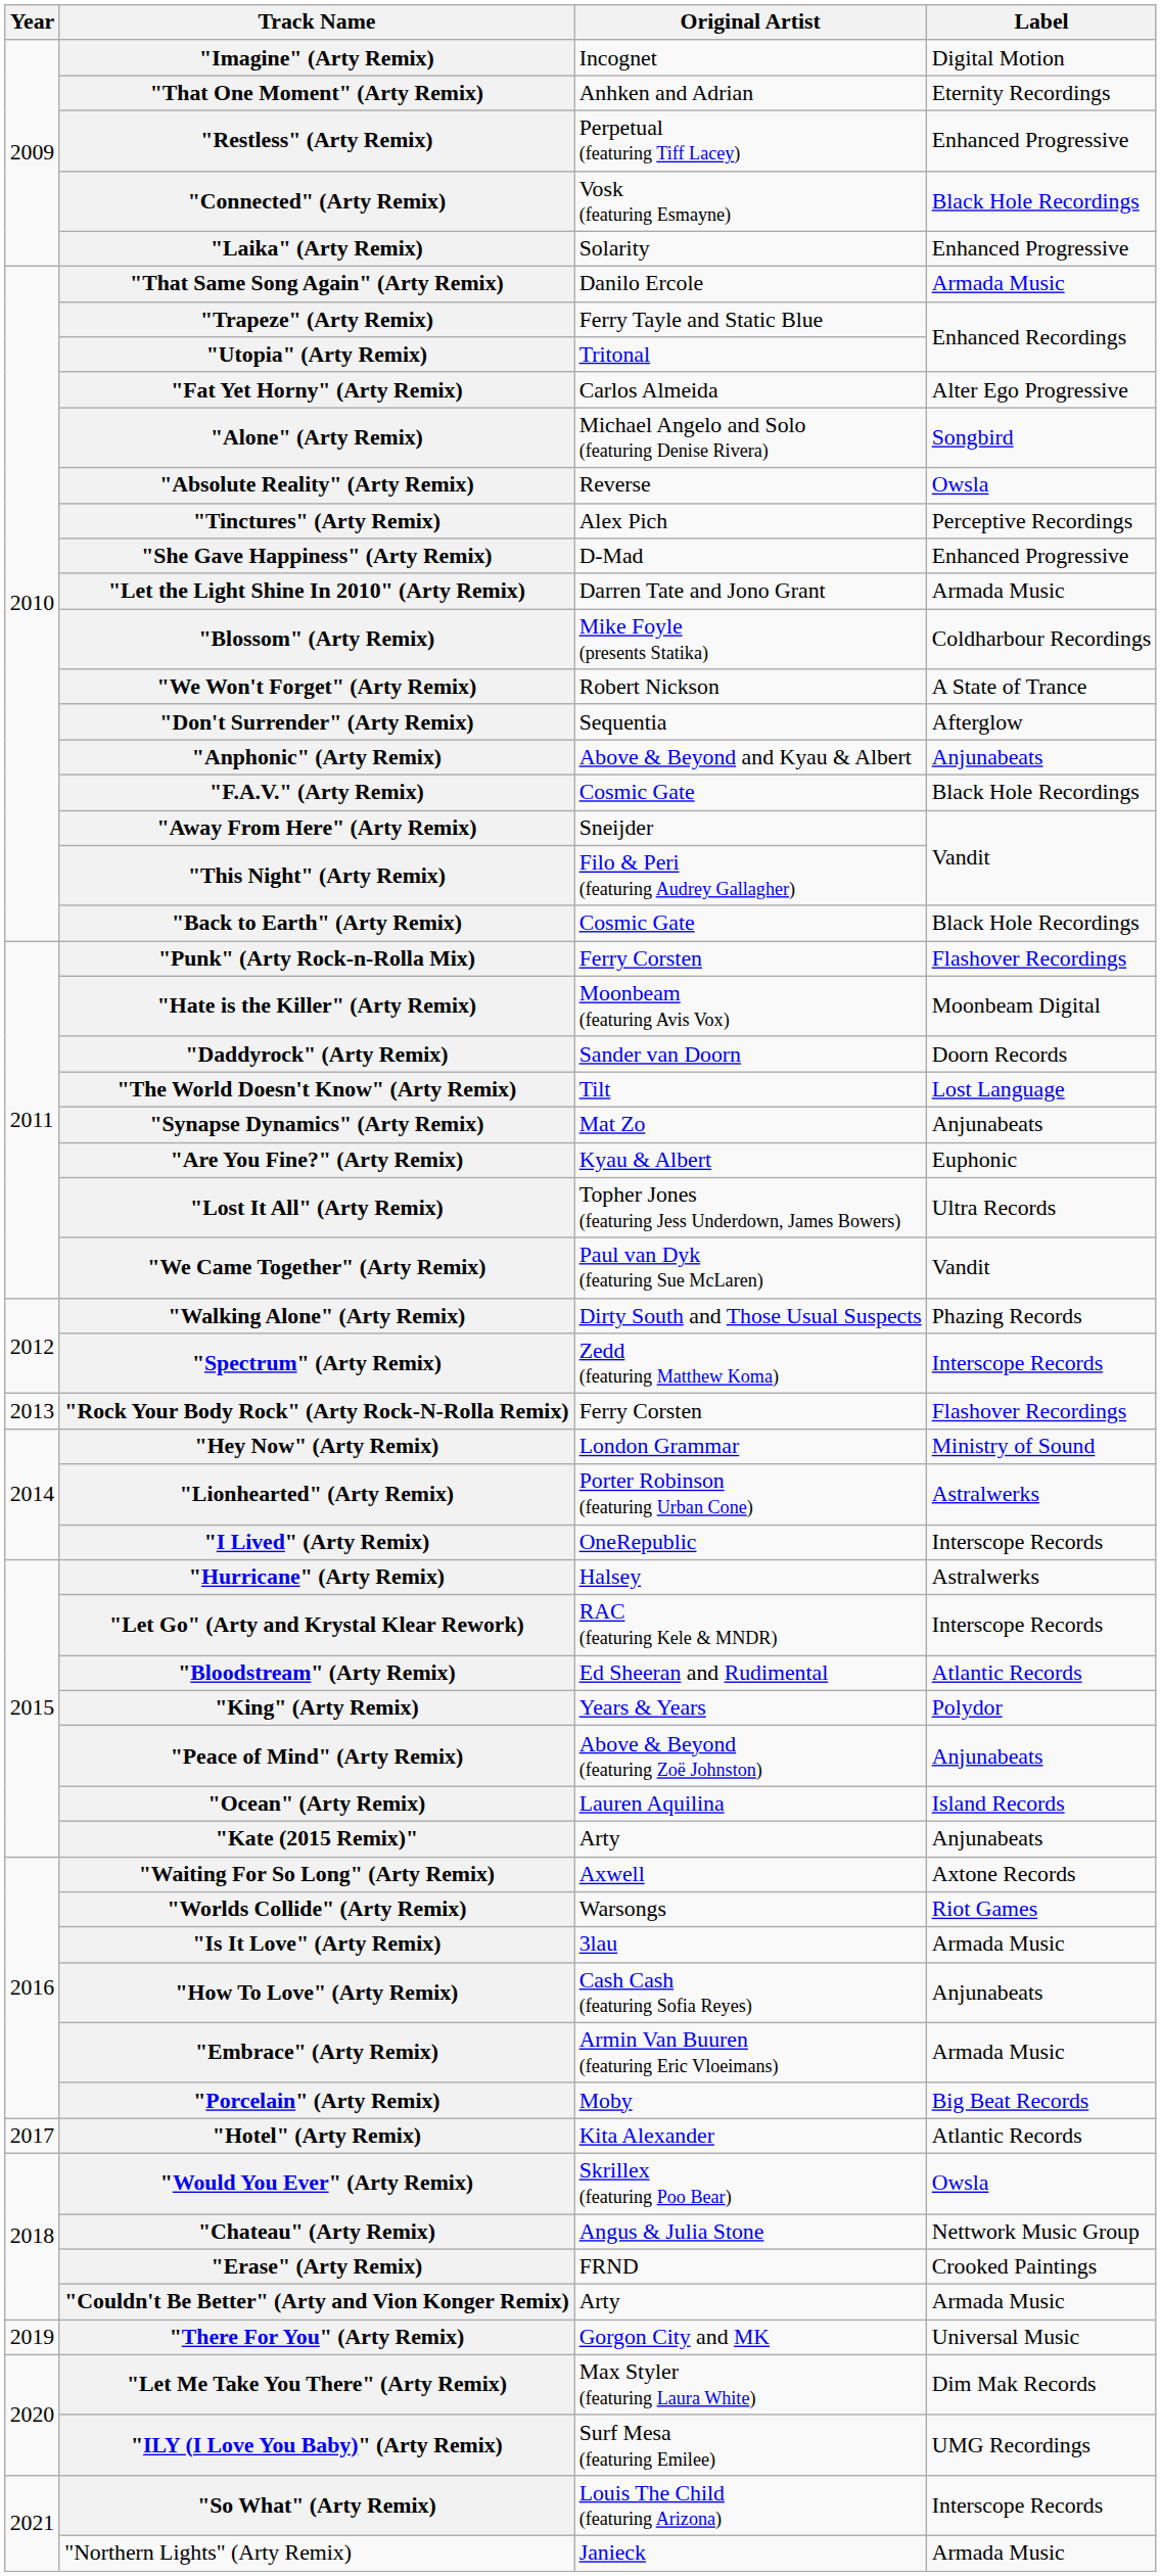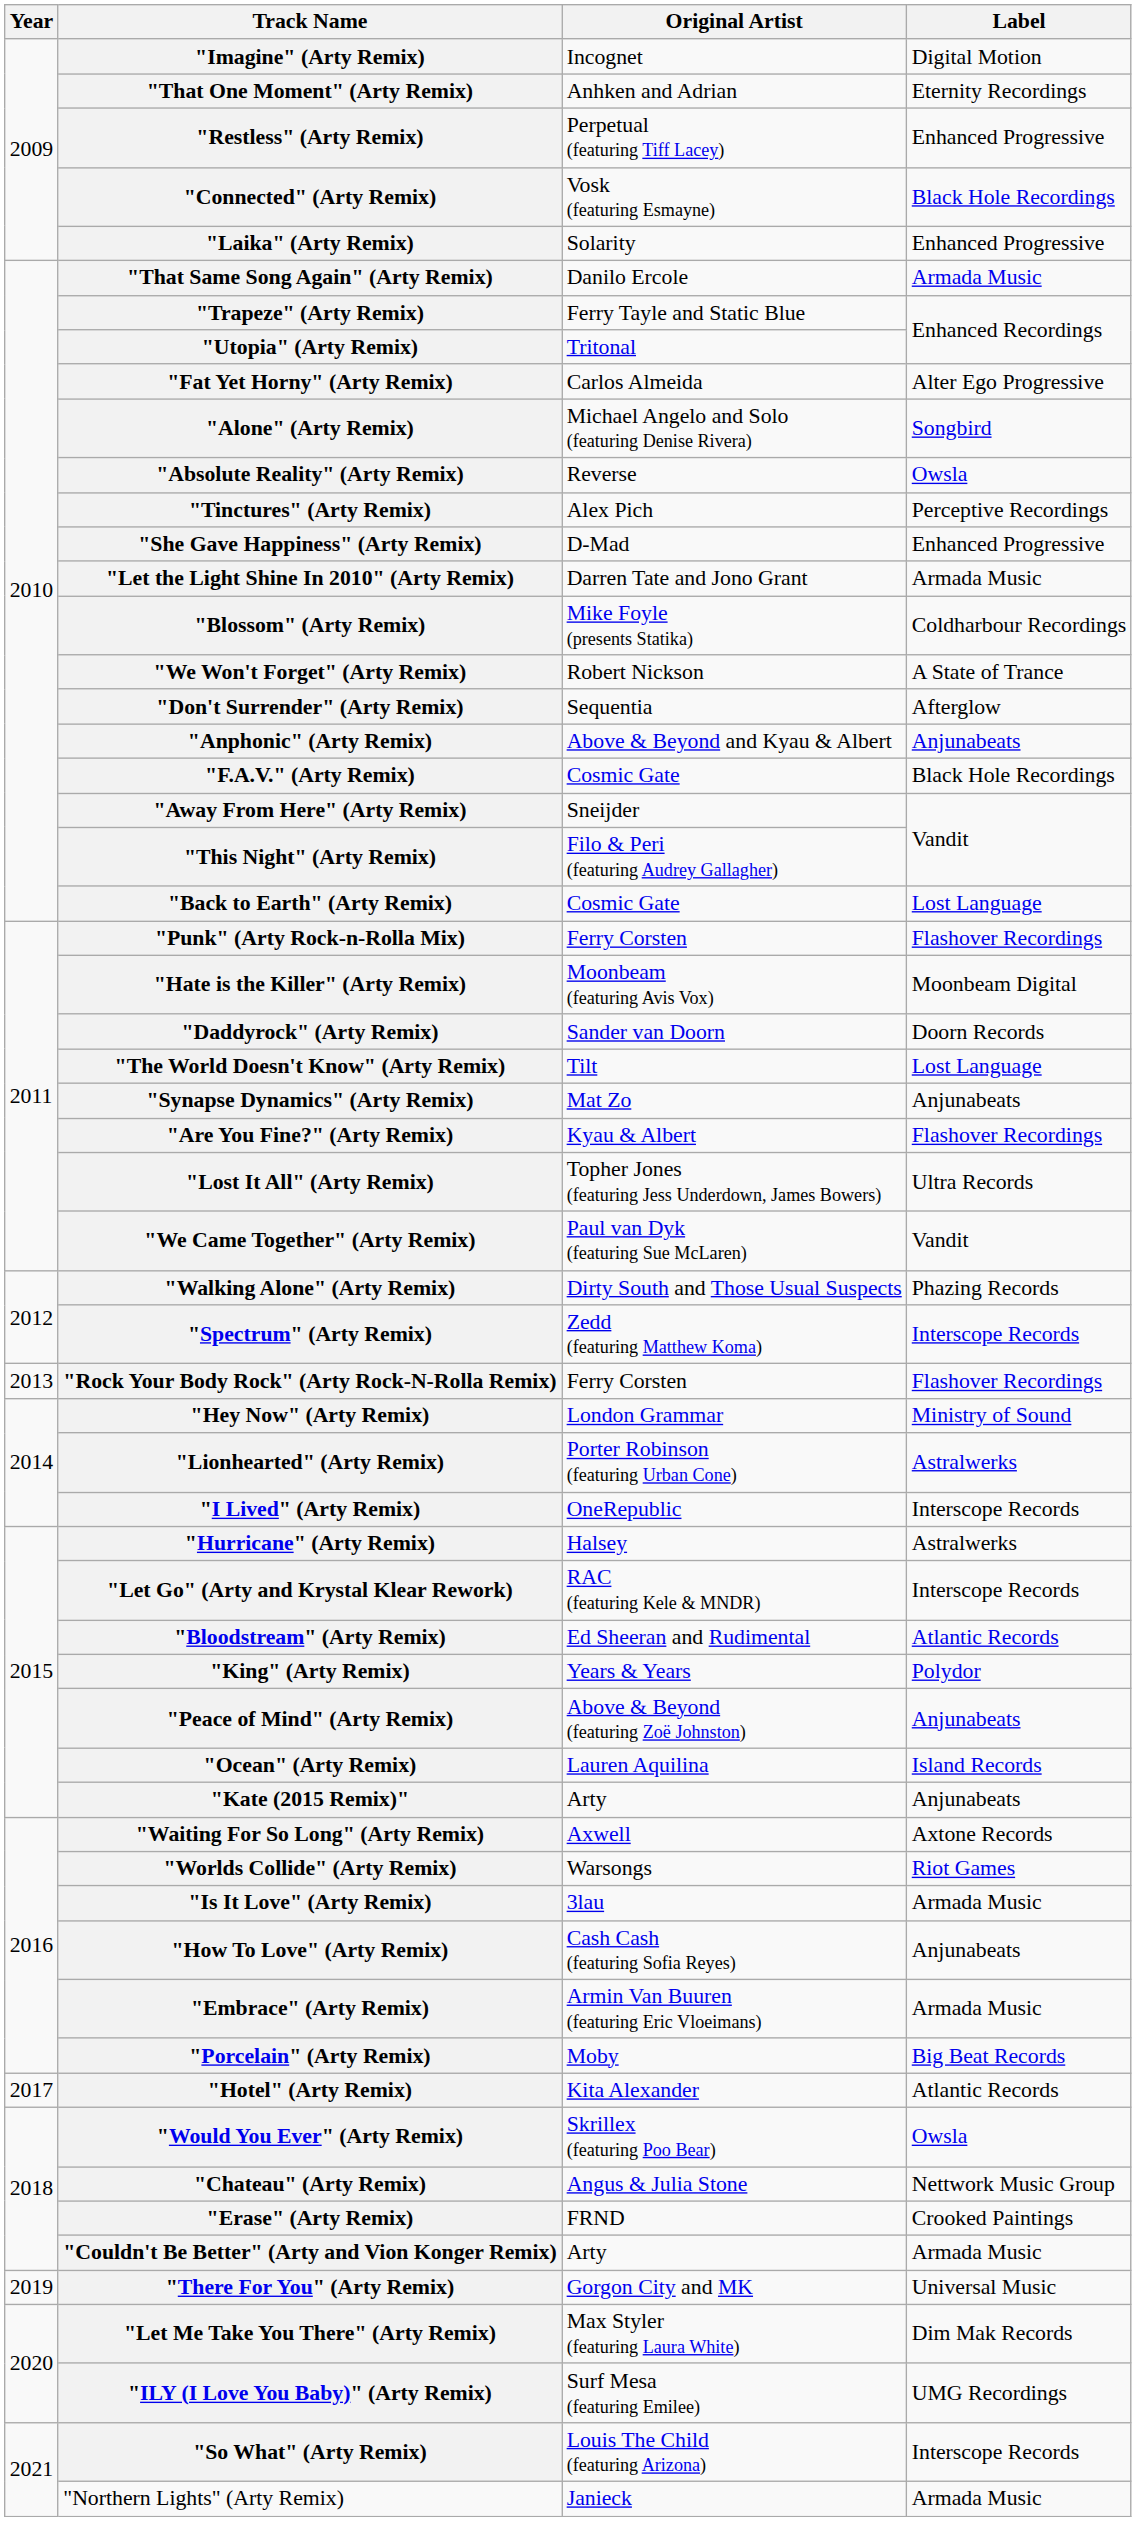 <table class="wikitable plainrowheaders">
 <tr>
 <th style="width:2em;">Year</th>
 <th>Track Name</th>
 <th>Original Artist</th>
 <th>Label</th>
 </tr>
 <tr>
 <td rowspan="5">2009</td>
 <th scope="row">"Imagine" (Arty Remix)</th>
 <td>Incognet</td>
 <td>Digital Motion</td>
 </tr>
 <tr>
 <th scope="row">"That One Moment" (Arty Remix)</th>
 <td>Anhken and Adrian</td>
 <td>Eternity Recordings</td>
 </tr>
 <tr>
 <th scope="row">"Restless" (Arty Remix)</th>
 <td>Perpetual <br><small>(featuring <a href='#'>Tiff Lacey</a>)</small></td>
 <td>Enhanced Progressive</td>
 </tr>
 <tr>
 <th scope="row">"Connected" (Arty Remix)</th>
 <td>Vosk <br><small>(featuring Esmayne)</small></td>
 <td><a href='#'>Black Hole Recordings</a></td>
 </tr>
 <tr>
 <th scope="row">"Laika" (Arty Remix)</th>
 <td>Solarity</td>
 <td>Enhanced Progressive</td>
 </tr>
 <tr>
 <td rowspan="17">2010</td>
 <th scope="row">"That Same Song Again" (Arty Remix)</th>
 <td>Danilo Ercole</td>
 <td><a href='#'>Armada Music</a></td>
 </tr>
 <tr>
 <th scope="row">"Trapeze" (Arty Remix)</th>
 <td>Ferry Tayle and Static Blue</td>
 <td rowspan="2">Enhanced Recordings</td>
 </tr>
 <tr>
 <th scope="row">"Utopia" (Arty Remix)</th>
 <td><a href='#'>Tritonal</a></td>
 </tr>
 <tr>
 <th scope="row">"Fat Yet Horny" (Arty Remix)</th>
 <td>Carlos Almeida</td>
 <td>Alter Ego Progressive</td>
 </tr>
 <tr>
 <th scope="row">"Alone" (Arty Remix)</th>
 <td>Michael Angelo and Solo <br><small>(featuring Denise Rivera)</small></td>
 <td><a href='#'>Songbird</a></td>
 </tr>
 <tr>
 <th scope="row">"Absolute Reality" (Arty Remix)</th>
 <td>Reverse</td>
 <td><a href='#'>Owsla</a></td>
 </tr>
 <tr>
 <th scope="row">"Tinctures" (Arty Remix)</th>
 <td>Alex Pich</td>
 <td>Perceptive Recordings</td>
 </tr>
 <tr>
 <th scope="row">"She Gave Happiness" (Arty Remix)</th>
 <td>D-Mad</td>
 <td>Enhanced Progressive</td>
 </tr>
 <tr>
 <th scope="row">"Let the Light Shine In 2010" (Arty Remix)</th>
 <td>Darren Tate and Jono Grant</td>
 <td>Armada Music</td>
 </tr>
 <tr>
 <th scope="row">"Blossom" (Arty Remix)</th>
 <td><a href='#'>Mike Foyle</a> <br><small>(presents Statika)</small></td>
 <td>Coldharbour Recordings</td>
 </tr>
 <tr>
 <th scope="row">"We Won't Forget" (Arty Remix)</th>
 <td>Robert Nickson</td>
 <td>A State of Trance</td>
 </tr>
 <tr>
 <th scope="row">"Don't Surrender" (Arty Remix)</th>
 <td>Sequentia</td>
 <td>Afterglow</td>
 </tr>
 <tr>
 <th scope="row">"Anphonic" (Arty Remix)</th>
 <td><a href='#'>Above & Beyond</a> and Kyau & Albert</td>
 <td><a href='#'>Anjunabeats</a></td>
 </tr>
 <tr>
 <th scope="row">"F.A.V." (Arty Remix)</th>
 <td><a href='#'>Cosmic Gate</a></td>
 <td>Black Hole Recordings</td>
 </tr>
 <tr>
 <th scope="row">"Away From Here" (Arty Remix)</th>
 <td>Sneijder</td>
 <td rowspan="2">Vandit</td>
 </tr>
 <tr>
 <th scope="row">"This Night" (Arty Remix)</th>
 <td><a href='#'>Filo & Peri</a> <br><small>(featuring <a href='#'>Audrey Gallagher</a>)</small></td>
 </tr>
 <tr>
 <th scope="row">"Back to Earth" (Arty Remix)</th>
 <td><a href='#'>Cosmic Gate</a></td>
-<td>Black Hole Recordings</td>
+<td><a href='#'>Lost Language</a></td>
 </tr>
 <tr>
 <td rowspan="8">2011</td>
 <th scope="row">"Punk" (Arty Rock-n-Rolla Mix)</th>
 <td><a href='#'>Ferry Corsten</a></td>
 <td><a href='#'>Flashover Recordings</a></td>
 </tr>
 <tr>
 <th scope="row">"Hate is the Killer" (Arty Remix)</th>
 <td><a href='#'>Moonbeam</a> <br><small>(featuring Avis Vox)</small></td>
 <td>Moonbeam Digital</td>
 </tr>
 <tr>
 <th scope="row">"Daddyrock" (Arty Remix)</th>
 <td><a href='#'>Sander van Doorn</a></td>
 <td>Doorn Records</td>
 </tr>
 <tr>
 <th scope="row">"The World Doesn't Know" (Arty Remix)</th>
 <td><a href='#'>Tilt</a></td>
 <td><a href='#'>Lost Language</a></td>
 </tr>
 <tr>
 <th scope="row">"Synapse Dynamics" (Arty Remix)</th>
 <td><a href='#'>Mat Zo</a></td>
 <td>Anjunabeats</td>
 </tr>
 <tr>
 <th scope="row">"Are You Fine?" (Arty Remix)</th>
 <td><a href='#'>Kyau & Albert</a></td>
-<td>Euphonic</td>
+<td><a href='#'>Flashover Recordings</a></td>
 </tr>
 <tr>
 <th scope="row">"Lost It All" (Arty Remix)</th>
 <td>Topher Jones <br><small>(featuring Jess Underdown, James Bowers)</small></td>
 <td>Ultra Records</td>
 </tr>
 <tr>
 <th scope="row">"We Came Together" (Arty Remix)</th>
 <td><a href='#'>Paul van Dyk</a> <br><small>(featuring Sue McLaren)</small></td>
 <td>Vandit</td>
 </tr>
 <tr>
 <td rowspan="2">2012</td>
 <th scope="row">"Walking Alone" (Arty Remix)</th>
 <td><a href='#'>Dirty South</a> and <a href='#'>Those Usual Suspects</a></td>
 <td>Phazing Records</td>
 </tr>
 <tr>
 <th scope="row">"<a href='#'>Spectrum</a>" (Arty Remix)</th>
 <td><a href='#'>Zedd</a> <br><small>(featuring <a href='#'>Matthew Koma</a>)</small></td>
 <td><a href='#'>Interscope Records</a></td>
 </tr>
 <tr>
 <td rowspan="1">2013</td>
 <th scope="row">"Rock Your Body Rock" (Arty Rock-N-Rolla Remix)</th>
 <td>Ferry Corsten</td>
 <td><a href='#'>Flashover Recordings</a></td>
 </tr>
 <tr>
 <td rowspan="3">2014</td>
 <th scope="row">"Hey Now" (Arty Remix)</th>
 <td><a href='#'>London Grammar</a></td>
 <td><a href='#'>Ministry of Sound</a></td>
 </tr>
 <tr>
 <th scope="row">"Lionhearted" (Arty Remix)</th>
 <td><a href='#'>Porter Robinson</a> <br><small>(featuring <a href='#'>Urban Cone</a>)</small></td>
 <td><a href='#'>Astralwerks</a></td>
 </tr>
 <tr>
 <th scope="row">"<a href='#'>I Lived</a>" (Arty Remix)</th>
 <td><a href='#'>OneRepublic</a></td>
 <td>Interscope Records</td>
 </tr>
 <tr>
 <td rowspan="7">2015</td>
 <th scope="row">"<a href='#'>Hurricane</a>" (Arty Remix)</th>
 <td><a href='#'>Halsey</a></td>
 <td>Astralwerks</td>
 </tr>
 <tr>
 <th scope="row">"Let Go" (Arty and Krystal Klear Rework)</th>
 <td><a href='#'>RAC</a> <br><small>(featuring Kele & MNDR)</small></td>
 <td>Interscope Records</td>
 </tr>
 <tr>
 <th scope="row">"<a href='#'>Bloodstream</a>" (Arty Remix)</th>
 <td><a href='#'>Ed Sheeran</a> and <a href='#'>Rudimental</a></td>
 <td><a href='#'>Atlantic Records</a></td>
 </tr>
 <tr>
 <th scope="row">"King" (Arty Remix)</th>
 <td><a href='#'>Years & Years</a></td>
 <td><a href='#'>Polydor</a></td>
 </tr>
 <tr>
 <th scope="row">"Peace of Mind" (Arty Remix)</th>
 <td><a href='#'>Above & Beyond</a> <br><small>(featuring <a href='#'>Zoë Johnston</a>)</small></td>
 <td><a href='#'>Anjunabeats</a></td>
 </tr>
 <tr>
 <th scope="row">"Ocean" (Arty Remix)</th>
 <td><a href='#'>Lauren Aquilina</a></td>
 <td><a href='#'>Island Records</a></td>
 </tr>
 <tr>
 <th scope="row">"Kate (2015 Remix)"</th>
 <td>Arty</td>
 <td>Anjunabeats</td>
 </tr>
 <tr>
 <td rowspan="6">2016</td>
 <th scope="row">"Waiting For So Long" (Arty Remix)</th>
 <td><a href='#'>Axwell</a></td>
 <td>Axtone Records</td>
 </tr>
 <tr>
 <th scope="row">"Worlds Collide" (Arty Remix)</th>
 <td>Warsongs</td>
 <td><a href='#'>Riot Games</a></td>
 </tr>
 <tr>
 <th scope="row">"Is It Love" (Arty Remix)</th>
 <td><a href='#'>3lau</a></td>
 <td>Armada Music</td>
 </tr>
 <tr>
 <th scope="row">"How To Love" (Arty Remix)</th>
 <td><a href='#'>Cash Cash</a> <br><small>(featuring Sofia Reyes)</small></td>
 <td>Anjunabeats</td>
 </tr>
 <tr>
 <th scope="row">"Embrace" (Arty Remix)</th>
 <td><a href='#'>Armin Van Buuren</a> <br><small>(featuring Eric Vloeimans)</small></td>
 <td>Armada Music</td>
 </tr>
 <tr>
 <th scope="row">"<a href='#'>Porcelain</a>" (Arty Remix)</th>
 <td><a href='#'>Moby</a></td>
 <td><a href='#'>Big Beat Records</a></td>
 </tr>
 <tr>
 <td>2017</td>
 <th scope="row">"Hotel" (Arty Remix)</th>
 <td><a href='#'>Kita Alexander</a></td>
 <td>Atlantic Records</td>
 </tr>
 <tr>
 <td rowspan="4">2018</td>
 <th scope="row">"<a href='#'>Would You Ever</a>" (Arty Remix)</th>
 <td><a href='#'>Skrillex</a> <br><small>(featuring <a href='#'>Poo Bear</a>)</small></td>
 <td><a href='#'>Owsla</a></td>
 </tr>
 <tr>
 <th scope="row">"Chateau" (Arty Remix)</th>
 <td><a href='#'>Angus & Julia Stone</a></td>
 <td>Nettwork Music Group</td>
 </tr>
 <tr>
 <th scope="row">"Erase" (Arty Remix)</th>
 <td>FRND</td>
 <td>Crooked Paintings</td>
 </tr>
 <tr>
 <th scope="row">"Couldn't Be Better" (Arty and Vion Konger Remix)</th>
 <td>Arty</td>
 <td>Armada Music</td>
 </tr>
 <tr>
 <td>2019</td>
 <th scope="row">"<a href='#'>There For You</a>" (Arty Remix)</th>
 <td><a href='#'>Gorgon City</a> and <a href='#'>MK</a></td>
 <td>Universal Music</td>
 </tr>
 <tr>
 <td rowspan="2">2020</td>
 <th scope="row">"Let Me Take You There" (Arty Remix)</th>
 <td>Max Styler <br><small>(featuring <a href='#'>Laura White</a>)</small></td>
 <td>Dim Mak Records</td>
 </tr>
 <tr>
 <th scope="row">"<a href='#'>ILY (I Love You Baby)</a>" (Arty Remix)</th>
 <td>Surf Mesa <br><small>(featuring Emilee)</small></td>
 <td>UMG Recordings</td>
 </tr>
 <tr>
 <td rowspan="2">2021</td>
 <th scope="row">"So What" (Arty Remix)</th>
 <td><a href='#'>Louis The Child</a> <br><small>(featuring <a href='#'>Arizona</a>)</small></td>
 <td>Interscope Records</td>
 </tr>
 <tr>
 <td>"Northern Lights" (Arty Remix)</td>
 <td><a href='#'>Janieck</a></td>
 <td>Armada Music</td>
 </tr>
 </table>
